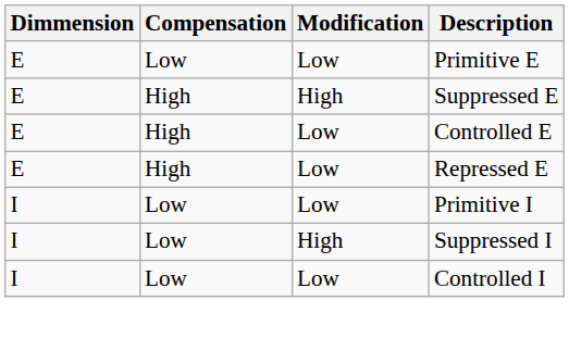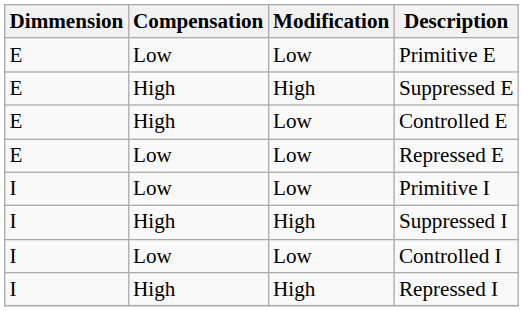 <table class="wikitable mw-collapsible autocollapse" border=" none" style="margin-left: auto; margin-right: auto">
 <tr>
 <th rowspan=1>Dimmension</th>
 <th colspan=1>Compensation</th>
 <th colspan=1>Modification</th>
 <th colspan=1>Description</th>
 </tr>
 <tr>
 <td>E</td>
 <td>Low</td>
 <td>Low</td>
 <td>Primitive E</td>
 </tr>
 <tr>
 <td>E</td>
 <td>High</td>
 <td>High</td>
 <td>Suppressed E</td>
 </tr>
 <tr>
 <td>E</td>
 <td>High</td>
 <td>Low</td>
 <td>Controlled E</td>
 </tr>
 <tr>
 <td>E</td>
-<td>High</td>
+<td>Low</td>
 <td>Low</td>
 <td>Repressed E</td>
 </tr>
 <tr>
 <td>I</td>
 <td>Low</td>
 <td>Low</td>
 <td>Primitive I</td>
 </tr>
 <tr>
 <td>I</td>
-<td>Low</td>
+<td>High</td>
 <td>High</td>
 <td>Suppressed I</td>
 </tr>
 <tr>
 <td>I</td>
 <td>Low</td>
 <td>Low</td>
 <td>Controlled I</td>
 </tr>
 <tr>
+<td>I</td>
+<td>High</td>
+<td>High</td>
+<td>Repressed I</td>
+</tr>
+<tr>
 </tr>
 </table>
